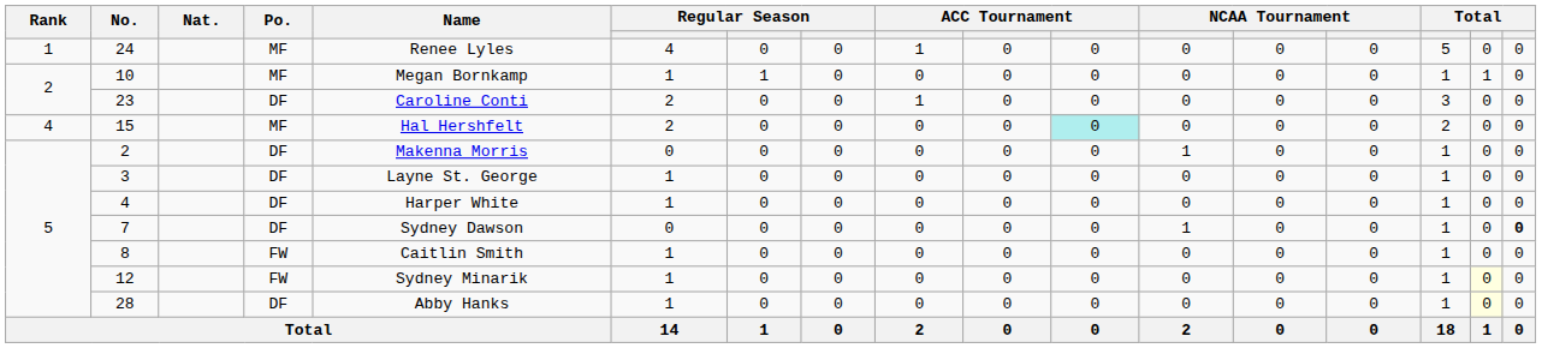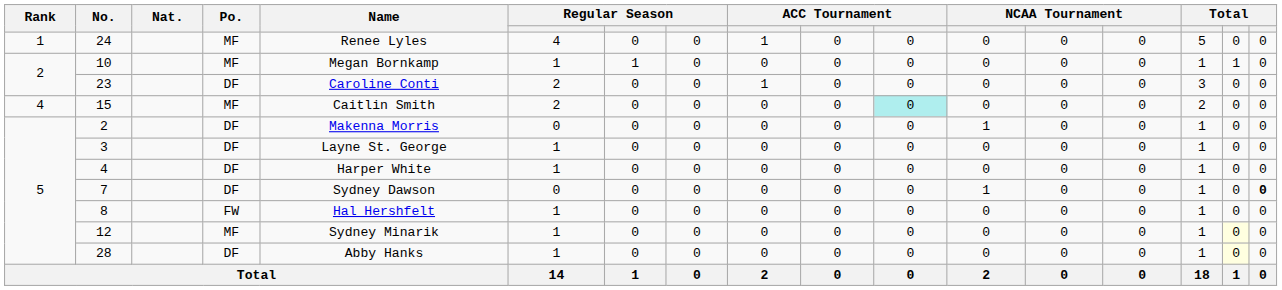 <table class="wikitable" style="text-align:center; font-size:95%; width:95%;">
 <tr>
 <th rowspan=2>Rank</th>
 <th rowspan=2>No.</th>
 <th rowspan=2>Nat.</th>
 <th rowspan=2>Po.</th>
 <th rowspan=2>Name</th>
 <th colspan=3>Regular Season</th>
 <th colspan=3>ACC Tournament</th>
 <th colspan=3>NCAA Tournament</th>
 <th colspan=3>Total</th>
 </tr>
 <tr>
 <th></th>
 <th></th>
 <th></th>
 <th></th>
 <th></th>
 <th></th>
 <th></th>
 <th></th>
 <th></th>
 <th></th>
 <th></th>
 <th></th>
 </tr>
 <tr>
 <td>1</td>
 <td>24</td>
 <td></td>
 <td>MF</td>
 <td>Renee Lyles</td>
 <td>4</td>
 <td>0</td>
 <td>0</td>
 <td>1</td>
 <td 0>0</td>
 <td>0</td>
 <td>0</td>
 <td>0</td>
 <td>0</td>
 <td>5</td>
 <td>0</td>
 <td>0</td>
 </tr>
 <tr>
 <td rowspan=2>2</td>
 <td>10</td>
 <td></td>
 <td>MF</td>
 <td>Megan Bornkamp</td>
 <td>1</td>
 <td>1</td>
 <td>0</td>
 <td>0</td>
 <td 0>0</td>
 <td>0</td>
 <td>0</td>
 <td>0</td>
 <td>0</td>
 <td>1</td>
 <td>1</td>
 <td>0</td>
 </tr>
 <tr>
 <td>23</td>
 <td></td>
 <td>DF</td>
 <td><a href='#'>Caroline Conti</a></td>
 <td>2</td>
 <td>0</td>
 <td>0</td>
 <td>1</td>
 <td 0>0</td>
 <td>0</td>
 <td>0</td>
 <td>0</td>
 <td>0</td>
 <td>3</td>
 <td>0</td>
 <td>0</td>
 </tr>
 <tr>
 <td>4</td>
 <td>15</td>
 <td></td>
 <td>MF</td>
-<td><a href='#'>Hal Hershfelt</a></td>
+<td>Caitlin Smith</td>
 <td>2</td>
 <td>0</td>
 <td>0</td>
 <td>0</td>
 <td 0>0</td>
 <td style="background: paleturquoise;">0</td>
 <td>0</td>
 <td>0</td>
 <td>0</td>
 <td>2</td>
 <td>0</td>
 <td>0</td>
 </tr>
 <tr>
 <td rowspan=7>5</td>
 <td>2</td>
 <td></td>
 <td>DF</td>
 <td><a href='#'>Makenna Morris</a></td>
 <td>0</td>
 <td>0</td>
 <td>0</td>
 <td>0</td>
 <td 0>0</td>
 <td>0</td>
 <td>1</td>
 <td>0</td>
 <td>0</td>
 <td>1</td>
 <td>0</td>
 <td>0</td>
 </tr>
 <tr>
 <td>3</td>
 <td></td>
 <td>DF</td>
 <td>Layne St. George</td>
 <td>1</td>
 <td>0</td>
 <td>0</td>
 <td>0</td>
 <td 0>0</td>
 <td>0</td>
 <td>0</td>
 <td>0</td>
 <td>0</td>
 <td>1</td>
 <td>0</td>
 <td>0</td>
 </tr>
 <tr>
 <td>4</td>
 <td></td>
 <td>DF</td>
 <td>Harper White</td>
 <td>1</td>
 <td>0</td>
 <td>0</td>
 <td>0</td>
 <td 0>0</td>
 <td>0</td>
 <td>0</td>
 <td>0</td>
 <td>0</td>
 <td>1</td>
 <td>0</td>
 <td>0</td>
 </tr>
 <tr>
 <td>7</td>
 <td></td>
 <td>DF</td>
 <td>Sydney Dawson</td>
 <td>0</td>
 <td>0</td>
 <td>0</td>
 <td>0</td>
 <td 0>0</td>
 <td>0</td>
 <td>1</td>
 <td>0</td>
 <td>0</td>
 <td>1</td>
 <td>0</td>
 <td><strong>0</strong></td>
 </tr>
 <tr>
 <td>8</td>
 <td></td>
 <td>FW</td>
-<td>Caitlin Smith</td>
+<td><a href='#'>Hal Hershfelt</a></td>
 <td>1</td>
 <td>0</td>
 <td>0</td>
 <td>0</td>
 <td 0>0</td>
 <td>0</td>
 <td>0</td>
 <td>0</td>
 <td>0</td>
 <td>1</td>
 <td>0</td>
 <td>0</td>
 </tr>
 <tr>
 <td>12</td>
 <td></td>
-<td>FW</td>
+<td>MF</td>
 <td>Sydney Minarik</td>
 <td>1</td>
 <td>0</td>
 <td>0</td>
 <td>0</td>
 <td 0>0</td>
 <td>0</td>
 <td>0</td>
 <td>0</td>
 <td>0</td>
 <td>1</td>
 <td style="background: lightyellow;">0</td>
 <td>0</td>
 </tr>
 <tr>
 <td>28</td>
 <td></td>
 <td>DF</td>
 <td>Abby Hanks</td>
 <td>1</td>
 <td>0</td>
 <td>0</td>
 <td>0</td>
 <td 0>0</td>
 <td>0</td>
 <td>0</td>
 <td>0</td>
 <td>0</td>
 <td>1</td>
 <td style="background: lightyellow;">0</td>
 <td>0</td>
 </tr>
 <tr>
 <th colspan=5>Total</th>
 <th>14</th>
 <th>1</th>
 <th>0</th>
 <th>2</th>
 <th>0</th>
 <th>0</th>
 <th>2</th>
 <th>0</th>
 <th>0</th>
 <th>18</th>
 <th>1</th>
 <th>0</th>
 </tr>
 </table>
